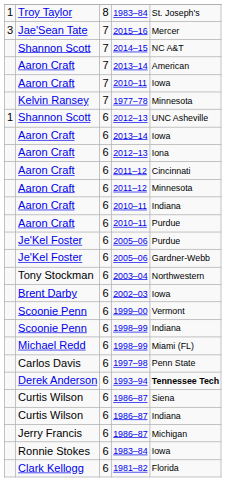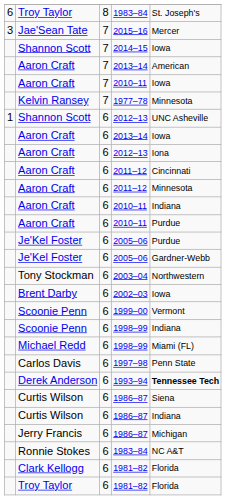 <table class="wikitable">
 <tr>
 </tr>
 <tr>
-<td>1</td>
+<td>6</td>
 <td><a href='#'>Troy Taylor</a></td>
 <td>8</td>
 <td style="font-size:80%;"><a href='#'>1983–84</a></td>
 <td style="font-size:80%;">St. Joseph's</td>
 </tr>
 <tr>
 <td>3</td>
 <td><a href='#'>Jae'Sean Tate</a></td>
 <td>7</td>
 <td style="font-size:80%;"><a href='#'>2015–16</a></td>
 <td style="font-size:80%;">Mercer</td>
 </tr>
 <tr>
 <td></td>
 <td><a href='#'>Shannon Scott</a></td>
 <td>7</td>
 <td style="font-size:80%;"><a href='#'>2014–15</a></td>
-<td style="font-size:80%;">NC A&T</td>
+<td style="font-size:80%;">Iowa</td>
 </tr>
 <tr>
 <td></td>
 <td><a href='#'>Aaron Craft</a></td>
 <td>7</td>
 <td style="font-size:80%;"><a href='#'>2013–14</a></td>
 <td style="font-size:80%;">American</td>
 </tr>
 <tr>
 <td></td>
 <td><a href='#'>Aaron Craft</a></td>
 <td>7</td>
 <td style="font-size:80%;"><a href='#'>2010–11</a></td>
 <td style="font-size:80%;">Iowa</td>
 </tr>
 <tr>
 <td></td>
 <td><a href='#'>Kelvin Ransey</a></td>
 <td>7</td>
 <td style="font-size:80%;"><a href='#'>1977–78</a></td>
 <td style="font-size:80%;">Minnesota</td>
 </tr>
 <tr>
 <td>1</td>
 <td><a href='#'>Shannon Scott</a></td>
 <td>6</td>
 <td style="font-size:80%;"><a href='#'>2012–13</a></td>
 <td style="font-size:80%;">UNC Asheville</td>
 </tr>
 <tr>
 <td></td>
 <td><a href='#'>Aaron Craft</a></td>
 <td>6</td>
 <td style="font-size:80%;"><a href='#'>2013–14</a></td>
 <td style="font-size:80%;">Iowa</td>
 </tr>
 <tr>
 <td></td>
 <td><a href='#'>Aaron Craft</a></td>
 <td>6</td>
 <td style="font-size:80%;"><a href='#'>2012–13</a></td>
 <td style="font-size:80%;">Iona</td>
 </tr>
 <tr>
 <td></td>
 <td><a href='#'>Aaron Craft</a></td>
 <td>6</td>
 <td style="font-size:80%;"><a href='#'>2011–12</a></td>
 <td style="font-size:80%;">Cincinnati</td>
 </tr>
 <tr>
 <td></td>
 <td><a href='#'>Aaron Craft</a></td>
 <td>6</td>
 <td style="font-size:80%;"><a href='#'>2011–12</a></td>
 <td style="font-size:80%;">Minnesota</td>
 </tr>
 <tr>
 <td></td>
 <td><a href='#'>Aaron Craft</a></td>
 <td>6</td>
 <td style="font-size:80%;"><a href='#'>2010–11</a></td>
 <td style="font-size:80%;">Indiana</td>
 </tr>
 <tr>
 <td></td>
 <td><a href='#'>Aaron Craft</a></td>
 <td>6</td>
 <td style="font-size:80%;"><a href='#'>2010–11</a></td>
 <td style="font-size:80%;">Purdue</td>
 </tr>
 <tr>
 <td></td>
 <td><a href='#'>Je'Kel Foster</a></td>
 <td>6</td>
 <td style="font-size:80%;"><a href='#'>2005–06</a></td>
 <td style="font-size:80%;">Purdue</td>
 </tr>
 <tr>
 <td></td>
 <td><a href='#'>Je'Kel Foster</a></td>
 <td>6</td>
 <td style="font-size:80%;"><a href='#'>2005–06</a></td>
 <td style="font-size:80%;">Gardner-Webb</td>
 </tr>
 <tr>
 <td></td>
 <td>Tony Stockman</td>
 <td>6</td>
 <td style="font-size:80%;"><a href='#'>2003–04</a></td>
 <td style="font-size:80%;">Northwestern</td>
 </tr>
 <tr>
 <td></td>
 <td><a href='#'>Brent Darby</a></td>
 <td>6</td>
 <td style="font-size:80%;"><a href='#'>2002–03</a></td>
 <td style="font-size:80%;">Iowa</td>
 </tr>
 <tr>
 <td></td>
 <td><a href='#'>Scoonie Penn</a></td>
 <td>6</td>
 <td style="font-size:80%;"><a href='#'>1999–00</a></td>
 <td style="font-size:80%;">Vermont</td>
 </tr>
 <tr>
 <td></td>
 <td><a href='#'>Scoonie Penn</a></td>
 <td>6</td>
 <td style="font-size:80%;"><a href='#'>1998–99</a></td>
 <td style="font-size:80%;">Indiana</td>
 </tr>
 <tr>
 <td></td>
 <td><a href='#'>Michael Redd</a></td>
 <td>6</td>
 <td style="font-size:80%;"><a href='#'>1998–99</a></td>
 <td style="font-size:80%;">Miami (FL)</td>
 </tr>
 <tr>
 <td></td>
 <td>Carlos Davis</td>
 <td>6</td>
 <td style="font-size:80%;"><a href='#'>1997–98</a></td>
 <td style="font-size:80%;">Penn State</td>
 </tr>
 <tr>
 <td></td>
 <td><a href='#'>Derek Anderson</a></td>
 <td>6</td>
 <td style="font-size:80%;"><a href='#'>1993–94</a></td>
 <td style="font-size:80%;"><strong>Tennessee Tech</strong></td>
 </tr>
 <tr>
 <td></td>
 <td>Curtis Wilson</td>
 <td>6</td>
 <td style="font-size:80%;"><a href='#'>1986–87</a></td>
 <td style="font-size:80%;">Siena</td>
 </tr>
 <tr>
 <td></td>
 <td>Curtis Wilson</td>
 <td>6</td>
 <td style="font-size:80%;"><a href='#'>1986–87</a></td>
 <td style="font-size:80%;">Indiana</td>
 </tr>
 <tr>
 <td></td>
 <td>Jerry Francis</td>
 <td>6</td>
 <td style="font-size:80%;"><a href='#'>1986–87</a></td>
 <td style="font-size:80%;">Michigan</td>
 </tr>
 <tr>
 <td></td>
 <td>Ronnie Stokes</td>
 <td>6</td>
 <td style="font-size:80%;"><a href='#'>1983–84</a></td>
-<td style="font-size:80%;">Iowa</td>
+<td style="font-size:80%;">NC A&T</td>
 </tr>
 <tr>
 <td></td>
 <td><a href='#'>Clark Kellogg</a></td>
 <td>6</td>
 <td style="font-size:80%;"><a href='#'>1981–82</a></td>
 <td style="font-size:80%;">Florida</td>
 </tr>
+<tr>
+<td></td>
+<td><a href='#'>Troy Taylor</a></td>
+<td>6</td>
+<td style="font-size:80%;"><a href='#'>1981–82</a></td>
+<td style="font-size:80%;">Florida</td>
+</tr>
 </table>
